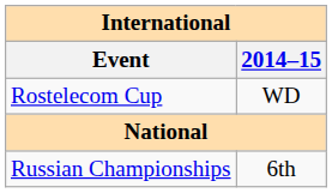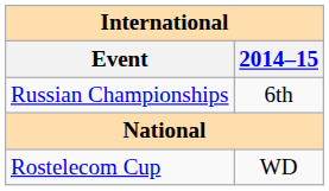 <table class="wikitable" style="text-align:center">
 <tr>
 <th style="background-color: #ffdead; " colspan=2 align=center>International</th>
 </tr>
 <tr>
 <th>Event</th>
 <th><a href='#'>2014–15</a></th>
 </tr>
 <tr>
-<td align=left> <a href='#'>Rostelecom Cup</a></td>
-<td>WD</td>
+<td align=left><a href='#'>Russian Championships</a></td>
+<td>6th</td>
 </tr>
 <tr>
 <th style="background-color: #ffdead; " colspan=2 align=center>National</th>
 </tr>
 <tr>
-<td align=left><a href='#'>Russian Championships</a></td>
-<td>6th</td>
+<td align=left> <a href='#'>Rostelecom Cup</a></td>
+<td>WD</td>
 </tr>
 </table>
